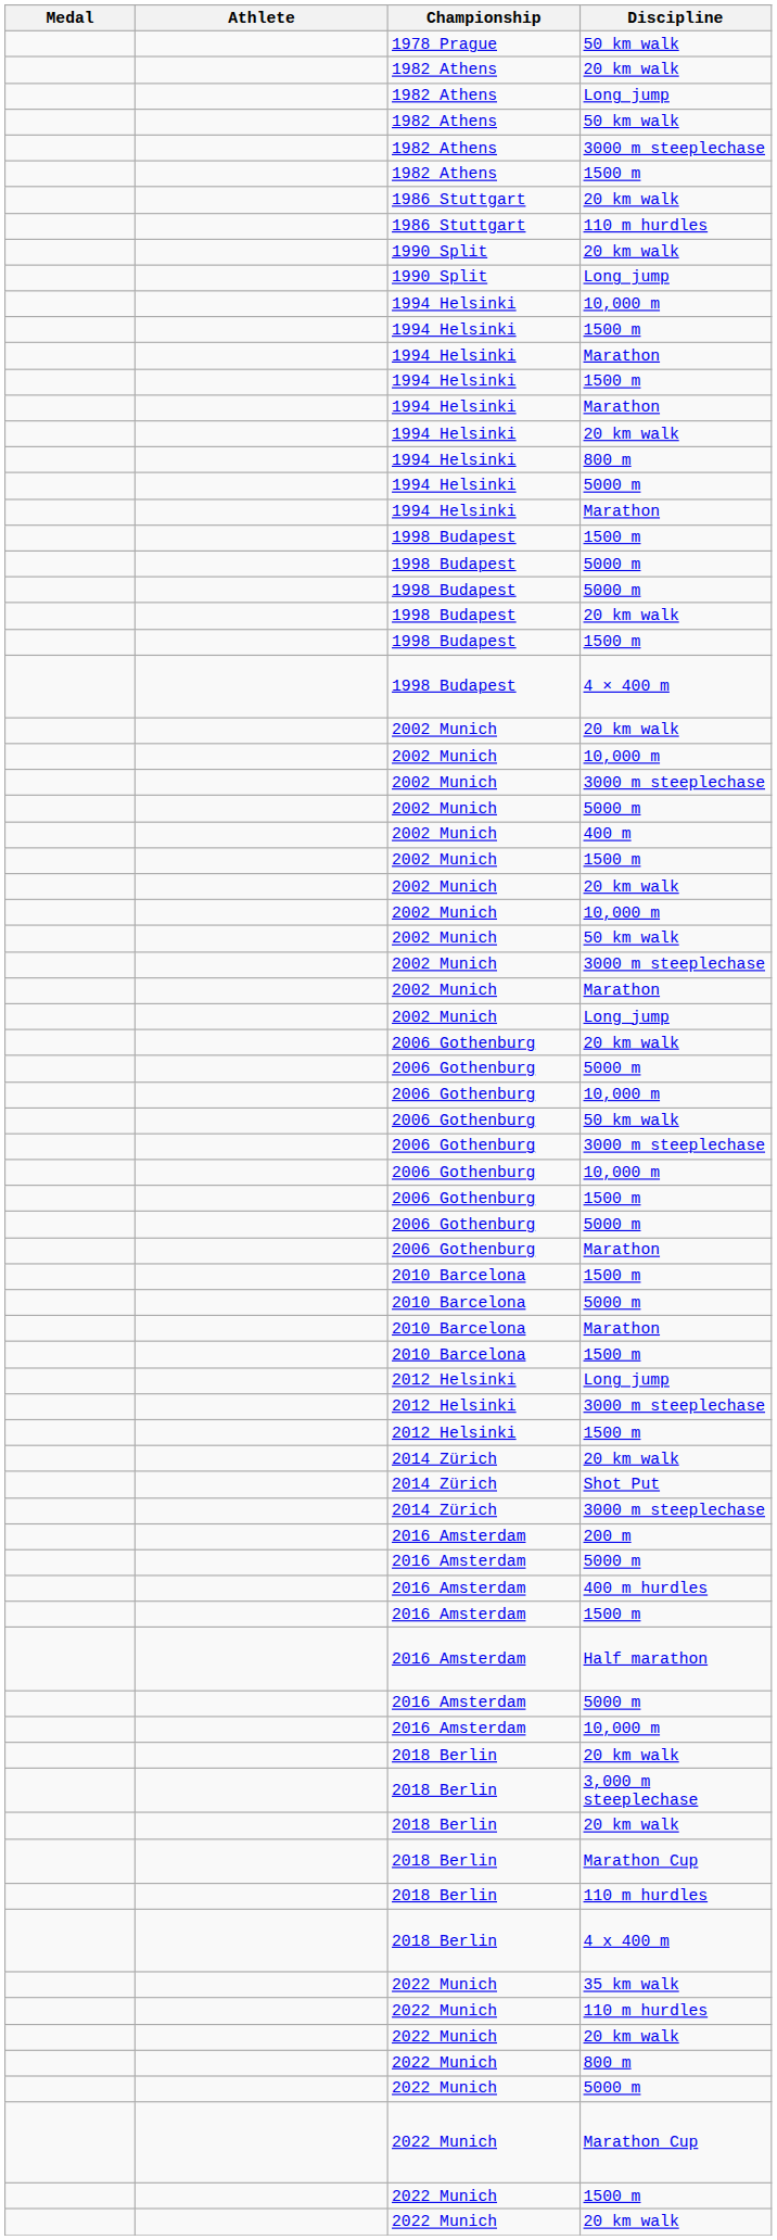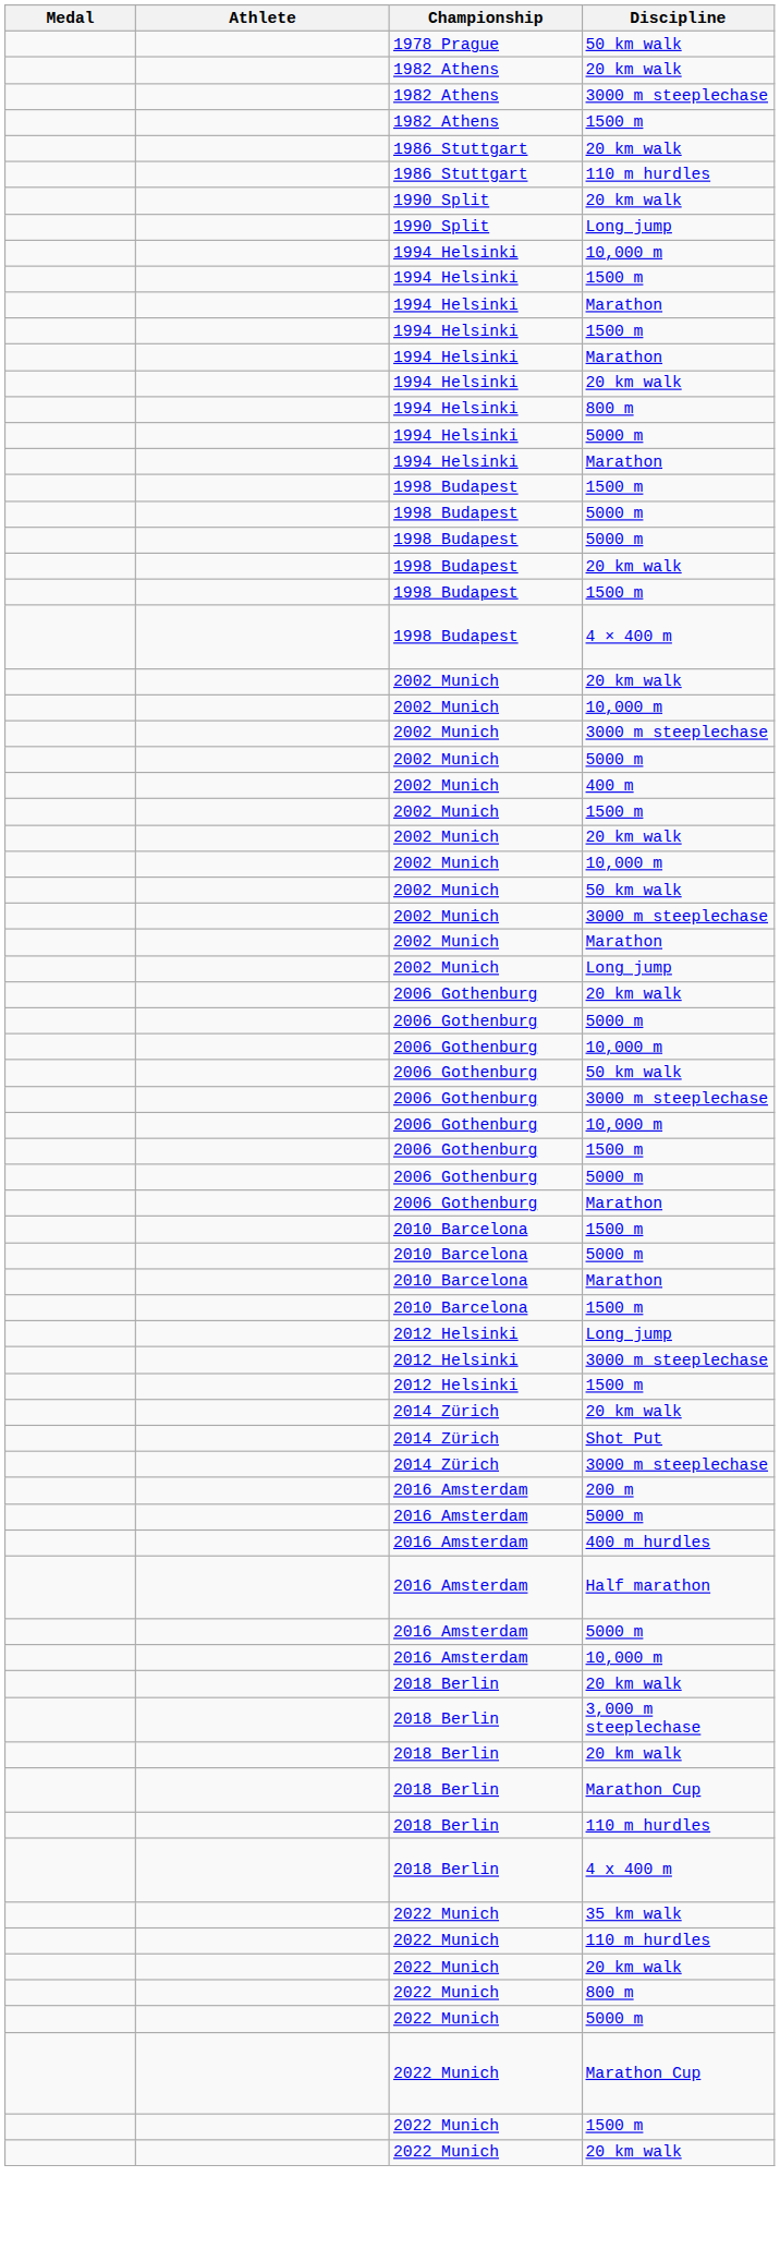 <table class="sortable wikitable" font-size:90%;>
 <tr>
 <th width=100>Medal</th>
 <th width=200>Athlete</th>
 <th width=150>Championship</th>
 <th width=150>Discipline</th>
 </tr>
 <tr>
 <td></td>
 <td align="left"></td>
 <td><a href='#'>1978 Prague</a></td>
 <td><a href='#'>50 km walk</a></td>
 </tr>
 <tr>
 <td></td>
 <td align="left"></td>
 <td><a href='#'>1982 Athens</a></td>
 <td><a href='#'>20 km walk</a></td>
-</tr>
-<tr>
-<td></td>
-<td align="left"></td>
-<td><a href='#'>1982 Athens</a></td>
-<td><a href='#'>Long jump</a></td>
-</tr>
-<tr>
-<td></td>
-<td align="left"></td>
-<td><a href='#'>1982 Athens</a></td>
-<td><a href='#'>50 km walk</a></td>
 </tr>
 <tr>
 <td></td>
 <td align="left"></td>
 <td><a href='#'>1982 Athens</a></td>
 <td><a href='#'>3000 m steeplechase</a></td>
 </tr>
 <tr>
 <td></td>
 <td align="left"></td>
 <td><a href='#'>1982 Athens</a></td>
 <td><a href='#'>1500 m</a></td>
 </tr>
 <tr>
 <td></td>
 <td align="left"></td>
 <td><a href='#'>1986 Stuttgart</a></td>
 <td><a href='#'>20 km walk</a></td>
 </tr>
 <tr>
 <td></td>
 <td align="left"></td>
 <td><a href='#'>1986 Stuttgart</a></td>
 <td><a href='#'>110 m hurdles</a></td>
 </tr>
 <tr>
 <td></td>
 <td align="left"></td>
 <td><a href='#'>1990 Split</a></td>
 <td><a href='#'>20 km walk</a></td>
 </tr>
 <tr>
 <td></td>
 <td align="left"></td>
 <td><a href='#'>1990 Split</a></td>
 <td><a href='#'>Long jump</a></td>
 </tr>
 <tr>
 <td></td>
 <td align="left"></td>
 <td><a href='#'>1994 Helsinki</a></td>
 <td><a href='#'>10,000 m</a></td>
 </tr>
 <tr>
 <td></td>
 <td align="left"></td>
 <td><a href='#'>1994 Helsinki</a></td>
 <td><a href='#'>1500 m</a></td>
 </tr>
 <tr>
 <td></td>
 <td align="left"></td>
 <td><a href='#'>1994 Helsinki</a></td>
 <td><a href='#'>Marathon</a></td>
 </tr>
 <tr>
 <td></td>
 <td align="left"></td>
 <td><a href='#'>1994 Helsinki</a></td>
 <td><a href='#'>1500 m</a></td>
 </tr>
 <tr>
 <td></td>
 <td align="left"></td>
 <td><a href='#'>1994 Helsinki</a></td>
 <td><a href='#'>Marathon</a></td>
 </tr>
 <tr>
 <td></td>
 <td align="left"></td>
 <td><a href='#'>1994 Helsinki</a></td>
 <td><a href='#'>20 km walk</a></td>
 </tr>
 <tr>
 <td></td>
 <td align="left"></td>
 <td><a href='#'>1994 Helsinki</a></td>
 <td><a href='#'>800 m</a></td>
 </tr>
 <tr>
 <td></td>
 <td align="left"></td>
 <td><a href='#'>1994 Helsinki</a></td>
 <td><a href='#'>5000 m</a></td>
 </tr>
 <tr>
 <td></td>
 <td align="left"></td>
 <td><a href='#'>1994 Helsinki</a></td>
 <td><a href='#'>Marathon</a></td>
 </tr>
 <tr>
 <td></td>
 <td align="left"></td>
 <td><a href='#'>1998 Budapest</a></td>
 <td><a href='#'>1500 m</a></td>
 </tr>
 <tr>
 <td></td>
 <td align="left"></td>
 <td><a href='#'>1998 Budapest</a></td>
 <td><a href='#'>5000 m</a></td>
 </tr>
 <tr>
 <td></td>
 <td align="left"></td>
 <td><a href='#'>1998 Budapest</a></td>
 <td><a href='#'>5000 m</a></td>
 </tr>
 <tr>
 <td></td>
 <td align="left"></td>
 <td><a href='#'>1998 Budapest</a></td>
 <td><a href='#'>20 km walk</a></td>
 </tr>
 <tr>
 <td></td>
 <td align="left"></td>
 <td><a href='#'>1998 Budapest</a></td>
 <td><a href='#'>1500 m</a></td>
 </tr>
 <tr>
 <td></td>
 <td align="left"><br><br><br></td>
 <td><a href='#'>1998 Budapest</a></td>
 <td><a href='#'>4 × 400 m</a></td>
 </tr>
 <tr>
 <td></td>
 <td align="left"></td>
 <td><a href='#'>2002 Munich</a></td>
 <td><a href='#'>20 km walk</a></td>
 </tr>
 <tr>
 <td></td>
 <td align="left"></td>
 <td><a href='#'>2002 Munich</a></td>
 <td><a href='#'>10,000 m</a></td>
 </tr>
 <tr>
 <td></td>
 <td align="left"></td>
 <td><a href='#'>2002 Munich</a></td>
 <td><a href='#'>3000 m steeplechase</a></td>
 </tr>
 <tr>
 <td></td>
 <td align="left"></td>
 <td><a href='#'>2002 Munich</a></td>
 <td><a href='#'>5000 m</a></td>
 </tr>
 <tr>
 <td></td>
 <td align="left"></td>
 <td><a href='#'>2002 Munich</a></td>
 <td><a href='#'>400 m</a></td>
 </tr>
 <tr>
 <td></td>
 <td align="left"></td>
 <td><a href='#'>2002 Munich</a></td>
 <td><a href='#'>1500 m</a></td>
 </tr>
 <tr>
 <td></td>
 <td align="left"></td>
 <td><a href='#'>2002 Munich</a></td>
 <td><a href='#'>20 km walk</a></td>
 </tr>
 <tr>
 <td></td>
 <td align="left"></td>
 <td><a href='#'>2002 Munich</a></td>
 <td><a href='#'>10,000 m</a></td>
 </tr>
 <tr>
 <td></td>
 <td align="left"></td>
 <td><a href='#'>2002 Munich</a></td>
 <td><a href='#'>50 km walk</a></td>
 </tr>
 <tr>
 <td></td>
 <td align="left"></td>
 <td><a href='#'>2002 Munich</a></td>
 <td><a href='#'>3000 m steeplechase</a></td>
 </tr>
 <tr>
 <td></td>
 <td align="left"></td>
 <td><a href='#'>2002 Munich</a></td>
 <td><a href='#'>Marathon</a></td>
 </tr>
 <tr>
 <td></td>
 <td align="left"></td>
 <td><a href='#'>2002 Munich</a></td>
 <td><a href='#'>Long jump</a></td>
 </tr>
 <tr>
 <td></td>
 <td align="left"></td>
 <td><a href='#'>2006 Gothenburg</a></td>
 <td><a href='#'>20 km walk</a></td>
 </tr>
 <tr>
 <td></td>
 <td align="left"></td>
 <td><a href='#'>2006 Gothenburg</a></td>
 <td><a href='#'>5000 m</a></td>
 </tr>
 <tr>
 <td></td>
 <td align="left"></td>
 <td><a href='#'>2006 Gothenburg</a></td>
 <td><a href='#'>10,000 m</a></td>
 </tr>
 <tr>
 <td></td>
 <td align="left"></td>
 <td><a href='#'>2006 Gothenburg</a></td>
 <td><a href='#'>50 km walk</a></td>
 </tr>
 <tr>
 <td></td>
 <td align="left"></td>
 <td><a href='#'>2006 Gothenburg</a></td>
 <td><a href='#'>3000 m steeplechase</a></td>
 </tr>
 <tr>
 <td></td>
 <td align="left"></td>
 <td><a href='#'>2006 Gothenburg</a></td>
 <td><a href='#'>10,000 m</a></td>
 </tr>
 <tr>
 <td></td>
 <td align="left"></td>
 <td><a href='#'>2006 Gothenburg</a></td>
 <td><a href='#'>1500 m</a></td>
 </tr>
 <tr>
 <td></td>
 <td align="left"></td>
 <td><a href='#'>2006 Gothenburg</a></td>
 <td><a href='#'>5000 m</a></td>
 </tr>
 <tr>
 <td></td>
 <td align="left"></td>
 <td><a href='#'>2006 Gothenburg</a></td>
 <td><a href='#'>Marathon</a></td>
 </tr>
 <tr>
 <td></td>
 <td align="left"></td>
 <td><a href='#'>2010 Barcelona</a></td>
 <td><a href='#'>1500 m</a></td>
 </tr>
 <tr>
 <td></td>
 <td align="left"></td>
 <td><a href='#'>2010 Barcelona</a></td>
 <td><a href='#'>5000 m</a></td>
 </tr>
 <tr>
 <td></td>
 <td align="left"></td>
 <td><a href='#'>2010 Barcelona</a></td>
 <td><a href='#'>Marathon</a></td>
 </tr>
 <tr>
 <td></td>
 <td align="left"></td>
 <td><a href='#'>2010 Barcelona</a></td>
 <td><a href='#'>1500 m</a></td>
 </tr>
 <tr>
 <td></td>
 <td align="left"></td>
 <td><a href='#'>2012 Helsinki</a></td>
 <td><a href='#'>Long jump</a></td>
 </tr>
 <tr>
 <td></td>
 <td align="left"></td>
 <td><a href='#'>2012 Helsinki</a></td>
 <td><a href='#'>3000 m steeplechase</a></td>
 </tr>
 <tr>
 <td></td>
 <td align="left"></td>
 <td><a href='#'>2012 Helsinki</a></td>
 <td><a href='#'>1500 m</a></td>
 </tr>
 <tr>
 <td></td>
 <td align="left"></td>
 <td><a href='#'>2014 Zürich</a></td>
 <td><a href='#'>20 km walk</a></td>
 </tr>
 <tr>
 <td></td>
 <td align="left"></td>
 <td><a href='#'>2014 Zürich</a></td>
 <td><a href='#'>Shot Put</a></td>
 </tr>
 <tr>
 <td></td>
 <td align="left"></td>
 <td><a href='#'>2014 Zürich</a></td>
 <td><a href='#'>3000 m steeplechase</a></td>
 </tr>
 <tr>
 <td></td>
 <td align="left"></td>
 <td><a href='#'>2016 Amsterdam</a></td>
 <td><a href='#'>200 m</a></td>
 </tr>
 <tr>
 <td></td>
 <td align="left"></td>
 <td><a href='#'>2016 Amsterdam</a></td>
 <td><a href='#'>5000 m</a></td>
 </tr>
 <tr>
 <td></td>
 <td align="left"></td>
 <td><a href='#'>2016 Amsterdam</a></td>
 <td><a href='#'>400 m hurdles</a></td>
 </tr>
 <tr>
 <td></td>
-<td align="left"></td>
-<td><a href='#'>2016 Amsterdam</a></td>
-<td><a href='#'>1500 m</a></td>
-</tr>
-<tr>
-<td></td>
 <td><br><br><br></td>
 <td><a href='#'>2016 Amsterdam</a></td>
 <td><a href='#'>Half marathon</a></td>
 </tr>
 <tr>
 <td></td>
 <td align="left"></td>
 <td><a href='#'>2016 Amsterdam</a></td>
 <td><a href='#'>5000 m</a></td>
 </tr>
 <tr>
 <td></td>
 <td align="left"></td>
 <td><a href='#'>2016 Amsterdam</a></td>
 <td><a href='#'>10,000 m</a></td>
 </tr>
 <tr>
 <td></td>
 <td align="left"></td>
 <td><a href='#'>2018 Berlin</a></td>
 <td><a href='#'>20 km walk</a></td>
 </tr>
 <tr>
 <td></td>
 <td align="left"></td>
 <td><a href='#'>2018 Berlin</a></td>
 <td><a href='#'>3,000 m steeplechase</a></td>
 </tr>
 <tr>
 <td></td>
 <td align="left"></td>
 <td><a href='#'>2018 Berlin</a></td>
 <td><a href='#'>20 km walk</a></td>
 </tr>
 <tr>
 <td></td>
 <td align="left"><br><br></td>
 <td><a href='#'>2018 Berlin</a></td>
 <td><a href='#'>Marathon Cup</a></td>
 </tr>
 <tr>
 <td></td>
 <td align="left"></td>
 <td><a href='#'>2018 Berlin</a></td>
 <td><a href='#'>110 m hurdles</a></td>
 </tr>
 <tr>
 <td></td>
 <td align="left"><br><br><br></td>
 <td><a href='#'>2018 Berlin</a></td>
 <td><a href='#'>4 x 400 m</a></td>
 </tr>
 <tr>
 <td></td>
 <td align="left"></td>
 <td><a href='#'>2022 Munich</a></td>
 <td><a href='#'>35 km walk</a></td>
 </tr>
 <tr>
 <td></td>
 <td align="left"></td>
 <td><a href='#'>2022 Munich</a></td>
 <td><a href='#'>110 m hurdles</a></td>
 </tr>
 <tr>
 <td></td>
 <td align="left"></td>
 <td><a href='#'>2022 Munich</a></td>
 <td><a href='#'>20 km walk</a></td>
 </tr>
 <tr>
 <td></td>
 <td align="left"></td>
 <td><a href='#'>2022 Munich</a></td>
 <td><a href='#'>800 m</a></td>
 </tr>
 <tr>
 <td></td>
 <td align="left"></td>
 <td><a href='#'>2022 Munich</a></td>
 <td><a href='#'>5000 m</a></td>
 </tr>
 <tr>
 <td></td>
 <td align="left"><br><br><br><br></td>
 <td><a href='#'>2022 Munich</a></td>
 <td><a href='#'>Marathon Cup</a></td>
 </tr>
 <tr>
 <td></td>
 <td align="left"></td>
 <td><a href='#'>2022 Munich</a></td>
 <td><a href='#'>1500 m</a></td>
 </tr>
 <tr>
 <td></td>
 <td align="left"></td>
 <td><a href='#'>2022 Munich</a></td>
 <td><a href='#'>20 km walk</a></td>
 </tr>
 </table>
